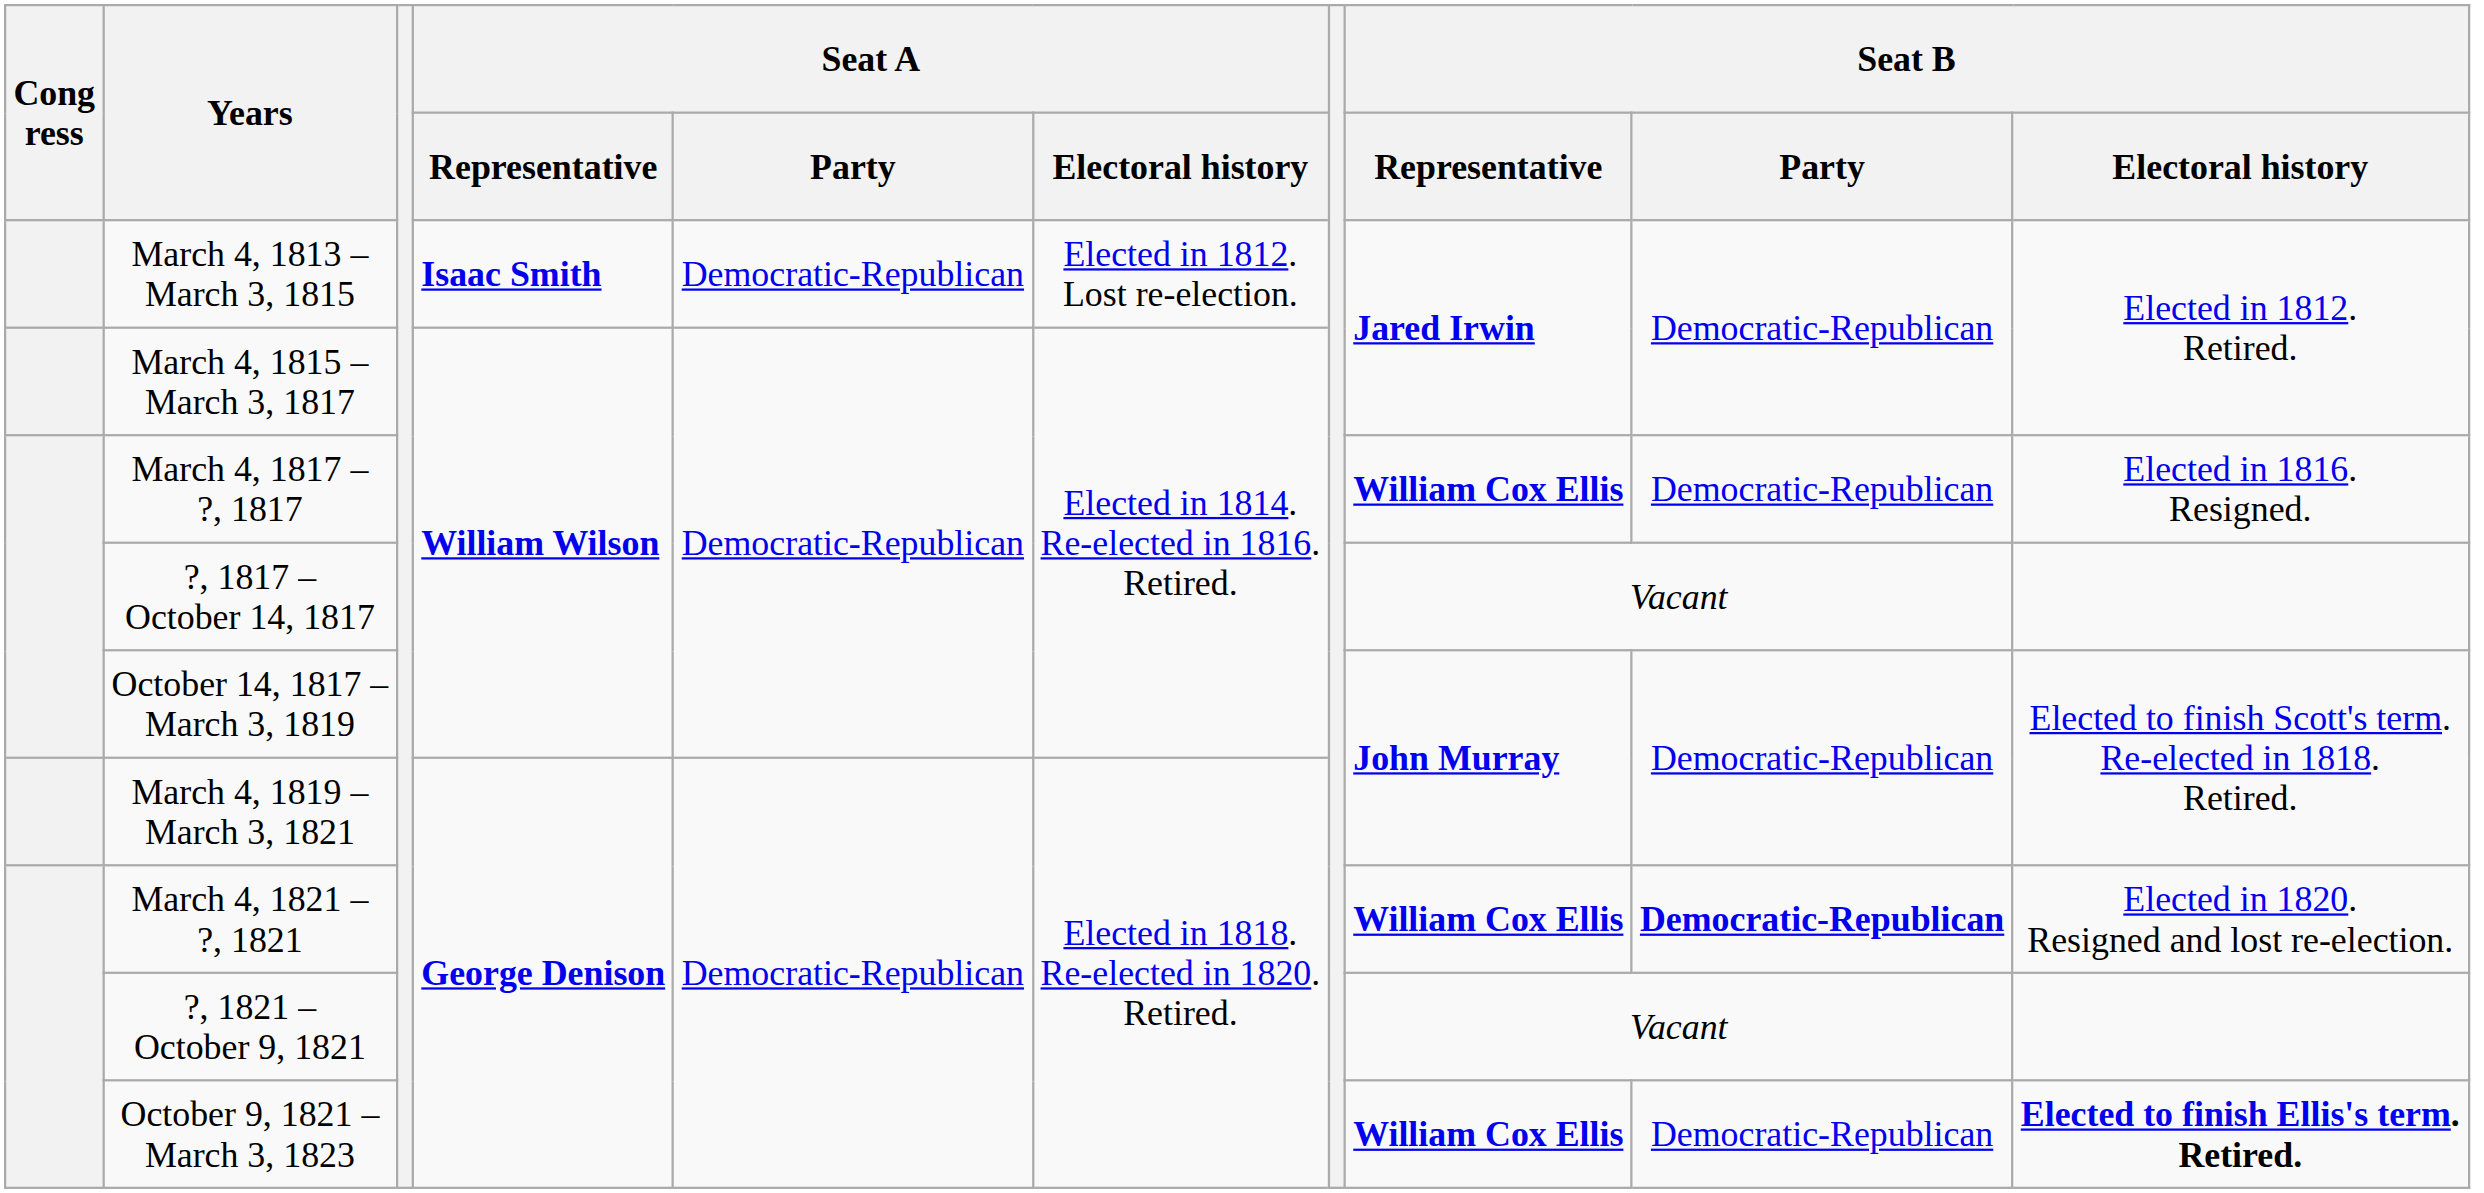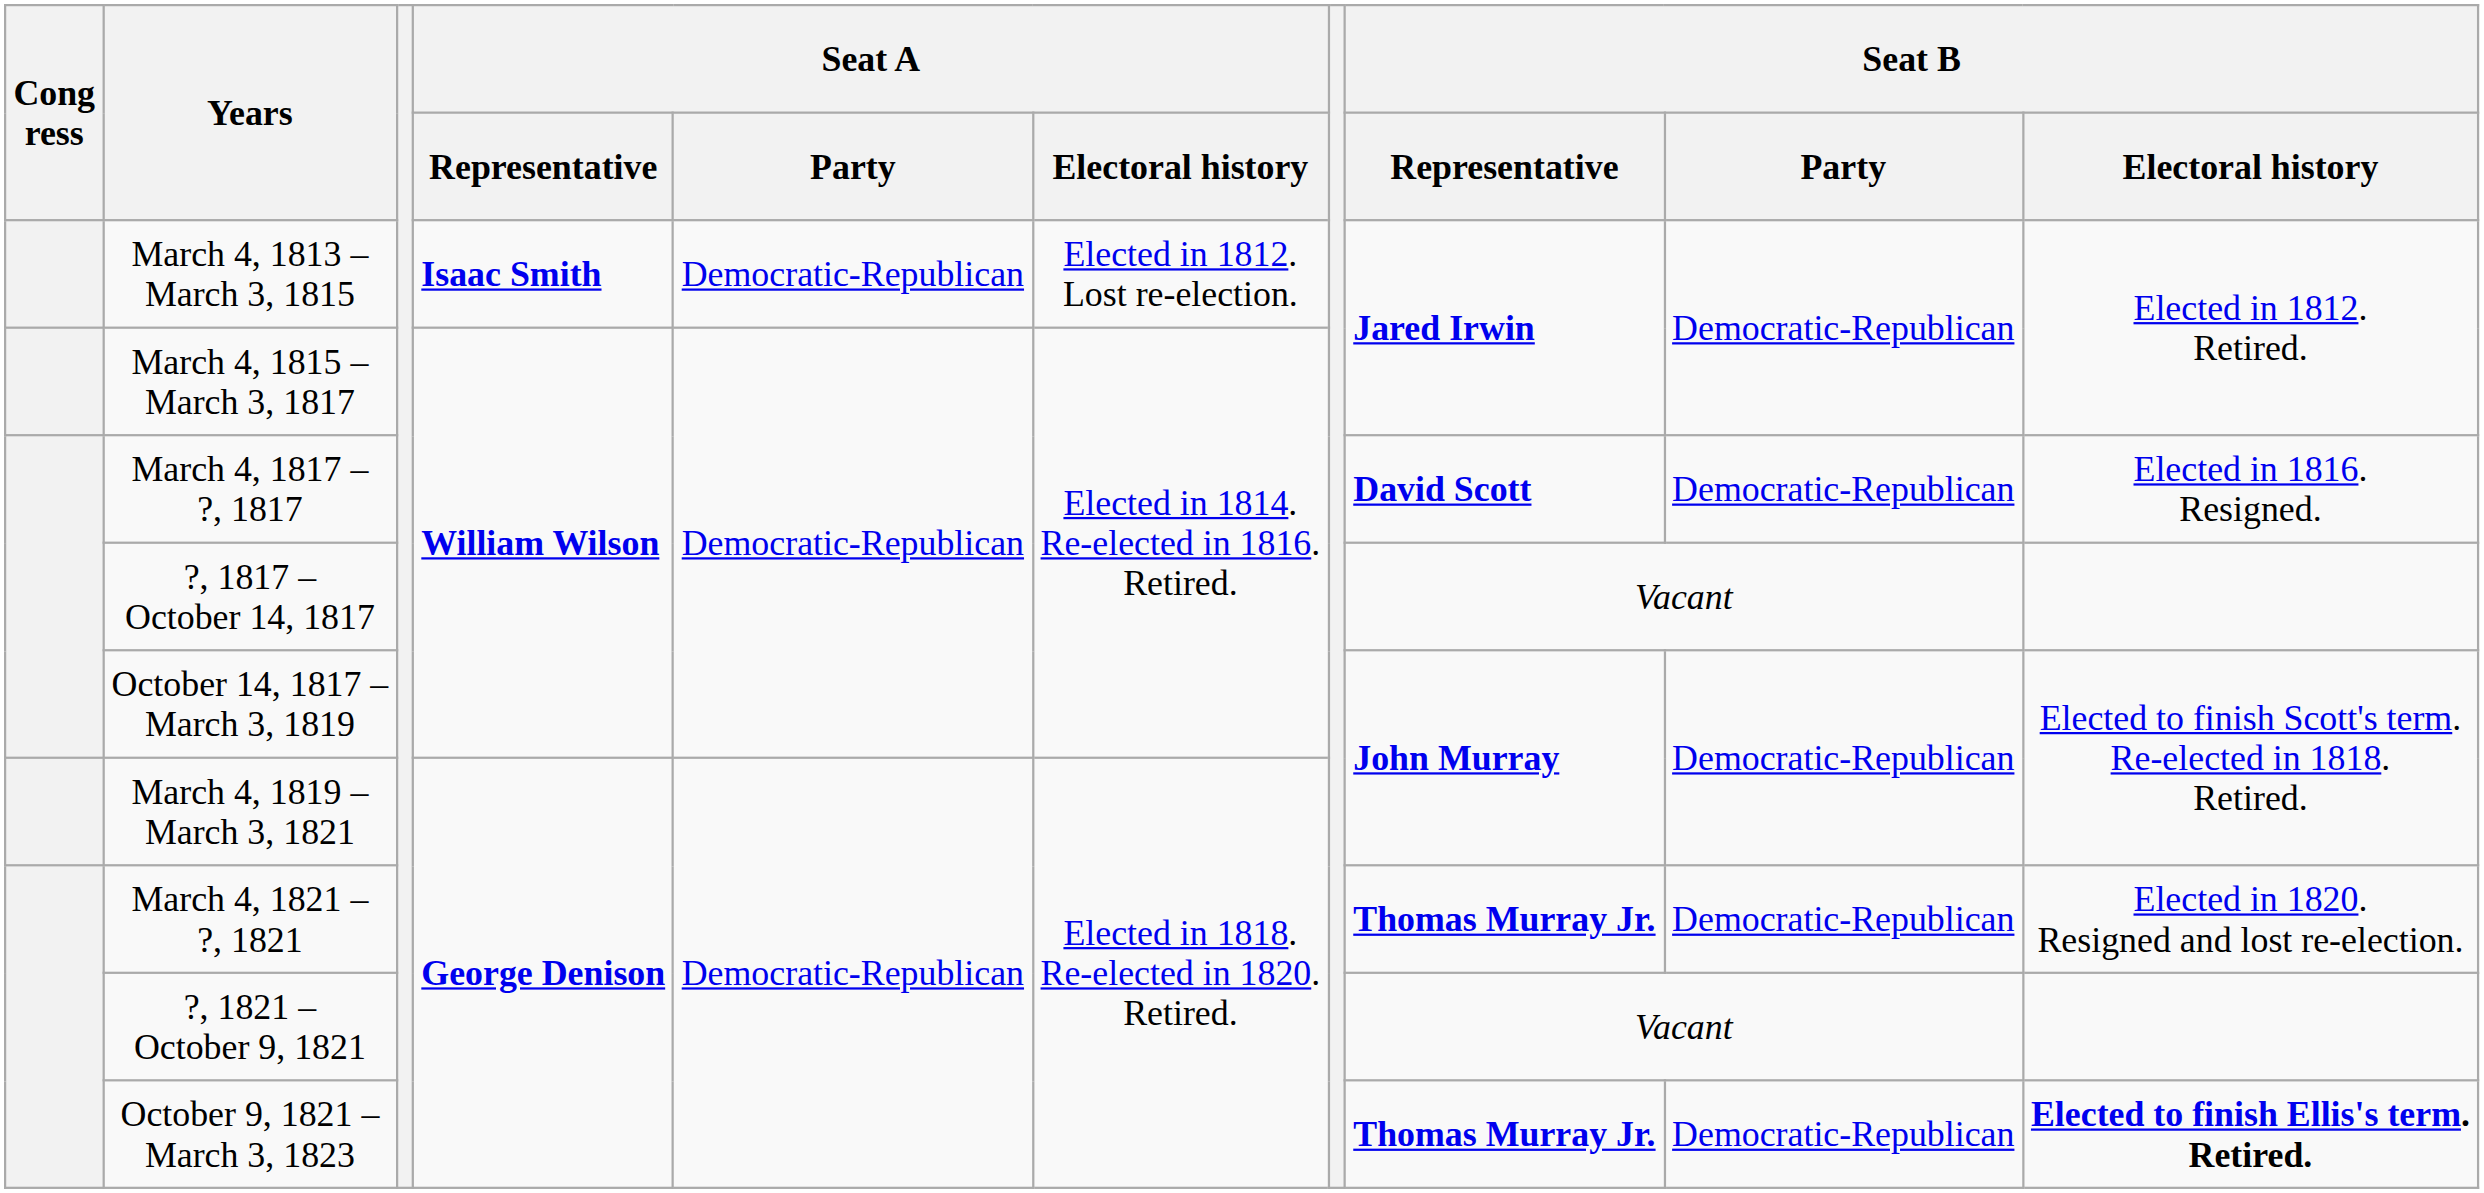 <table class=wikitable style="text-align:center">
 <tr style="height:3em">
 <th rowspan=2>Cong<br>ress</th>
 <th rowspan=2>Years</th>
 <th rowspan=99></th>
 <th colspan=3>Seat A</th>
 <th rowspan=99></th>
 <th colspan=3>Seat B</th>
 </tr>
 <tr style="height:3em">
 <th>Representative</th>
 <th>Party</th>
 <th>Electoral history</th>
 <th>Representative</th>
 <th>Party</th>
 <th>Electoral history</th>
 </tr>
 <tr style="height:3em">
 <th></th>
 <td nowrap>March 4, 1813 –<br>March 3, 1815</td>
 <td align=left><strong><a href='#'>Isaac Smith</a></strong><br></td>
 <td><a href='#'>Democratic-Republican</a></td>
 <td><a href='#'>Elected in 1812</a>.<br>Lost re-election.</td>
 <td rowspan=2 align=left><strong><a href='#'>Jared Irwin</a></strong><br></td>
 <td rowspan=2 ><a href='#'>Democratic-Republican</a></td>
 <td rowspan=2><a href='#'>Elected in 1812</a>.<br>Retired.</td>
 </tr>
 <tr style="height:3em">
 <th></th>
 <td nowrap>March 4, 1815 –<br>March 3, 1817</td>
 <td rowspan=4 align=left><strong><a href='#'>William Wilson</a></strong><br></td>
 <td rowspan=4 ><a href='#'>Democratic-Republican</a></td>
 <td rowspan=4><a href='#'>Elected in 1814</a>.<br><a href='#'>Re-elected in 1816</a>.<br>Retired.</td>
 </tr>
 <tr style="height:3em">
 <th rowspan=3></th>
 <td nowrap>March 4, 1817 –<br>?, 1817</td>
-<td align=left><strong><a href='#'>William Cox Ellis</a></strong><br></td>
+<td align=left><strong><a href='#'>David Scott</a></strong></td>
 <td><a href='#'>Democratic-Republican</a></td>
 <td><a href='#'>Elected in 1816</a>.<br>Resigned.</td>
 </tr>
 <tr style="height:3em">
 <td nowrap>?, 1817 –<br>October 14, 1817</td>
 <td colspan=2><em>Vacant</em></td>
 <td></td>
 </tr>
 <tr style="height:3em">
 <td nowrap>October 14, 1817 –<br>March 3, 1819</td>
 <td rowspan=2 align=left><strong><a href='#'>John Murray</a></strong><br></td>
 <td rowspan=2 ><a href='#'>Democratic-Republican</a></td>
 <td rowspan=2><a href='#'>Elected to finish Scott's term</a>.<br><a href='#'>Re-elected in 1818</a>.<br>Retired.</td>
 </tr>
 <tr style="height:3em">
 <th></th>
 <td nowrap>March 4, 1819 –<br>March 3, 1821</td>
 <td rowspan=4 align=left><strong><a href='#'>George Denison</a></strong><br></td>
 <td rowspan=4 ><a href='#'>Democratic-Republican</a></td>
 <td rowspan=4><a href='#'>Elected in 1818</a>.<br><a href='#'>Re-elected in 1820</a>.<br>Retired.</td>
 </tr>
 <tr style="height:3em">
 <th rowspan=3></th>
 <td nowrap>March 4, 1821 –<br>?, 1821</td>
-<td align=left><strong><a href='#'>William Cox Ellis</a></strong><br></td>
-<td><strong><a href='#'>Democratic-Republican</a></strong></td>
+<td align=left><strong><a href='#'>Thomas Murray Jr.</a></strong><br></td>
+<td><a href='#'>Democratic-Republican</a></td>
 <td><a href='#'>Elected in 1820</a>.<br>Resigned and lost re-election.</td>
 </tr>
 <tr style="height:3em">
 <td nowrap>?, 1821 –<br>October 9, 1821</td>
 <td colspan=2><em>Vacant</em></td>
 <td></td>
 </tr>
 <tr style="height:3em">
 <td nowrap>October 9, 1821 –<br>March 3, 1823</td>
-<td align=left><strong><a href='#'>William Cox Ellis</a></strong><br></td>
+<td align=left><strong><a href='#'>Thomas Murray Jr.</a></strong><br></td>
 <td><a href='#'>Democratic-Republican</a></td>
 <td><strong><a href='#'>Elected to finish Ellis's term</a>.<br>Retired.</strong></td>
 </tr>
 </table>
